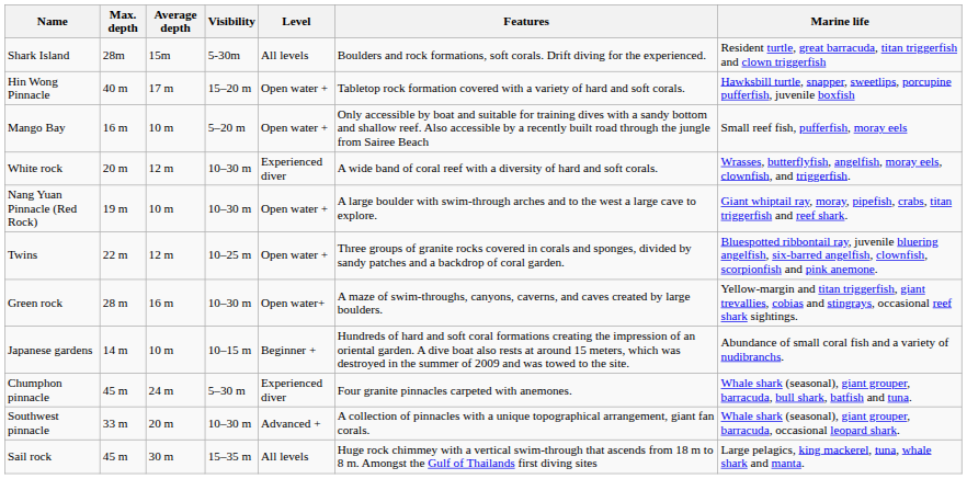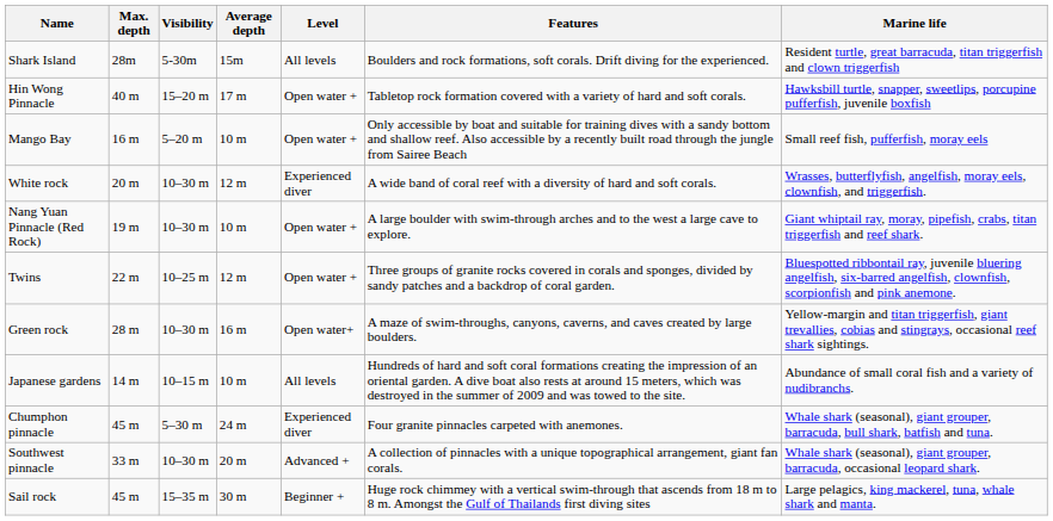 <table class=wikitable>
 <tr>
 <th>Name</th>
 <th>Max. depth</th>
+<th>Visibility</th>
 <th>Average depth</th>
-<th>Visibility</th>
 <th>Level</th>
 <th>Features</th>
 <th>Marine life</th>
 </tr>
 <tr>
 <td>Shark Island</td>
 <td>28m</td>
+<td>5-30m</td>
 <td>15m</td>
-<td>5-30m</td>
 <td>All levels</td>
 <td>Boulders and rock formations, soft corals. Drift diving for the experienced.</td>
 <td>Resident <a href='#'>turtle</a>, <a href='#'>great barracuda</a>, <a href='#'>titan triggerfish</a> and <a href='#'>clown triggerfish</a></td>
 </tr>
 <tr>
 <td>Hin Wong Pinnacle</td>
 <td>40 m</td>
+<td>15–20 m</td>
 <td>17 m</td>
-<td>15–20 m</td>
 <td>Open water +</td>
 <td>Tabletop rock formation covered with a variety of hard and soft corals.</td>
 <td><a href='#'>Hawksbill turtle</a>, <a href='#'>snapper</a>, <a href='#'>sweetlips</a>, <a href='#'>porcupine pufferfish</a>, juvenile <a href='#'>boxfish</a></td>
 </tr>
 <tr>
 <td>Mango Bay</td>
 <td>16 m</td>
+<td>5–20 m</td>
 <td>10 m</td>
-<td>5–20 m</td>
 <td>Open water +</td>
 <td>Only accessible by boat and suitable for training dives with a sandy bottom and shallow reef. Also accessible by a recently built road through the jungle from Sairee Beach</td>
 <td>Small reef fish, <a href='#'>pufferfish</a>, <a href='#'>moray eels</a></td>
 </tr>
 <tr>
 <td>White rock</td>
 <td>20 m</td>
+<td>10–30 m</td>
 <td>12 m</td>
-<td>10–30 m</td>
 <td>Experienced diver</td>
 <td>A wide band of coral reef with a diversity of hard and soft corals.</td>
 <td><a href='#'>Wrasses</a>, <a href='#'>butterflyfish</a>, <a href='#'>angelfish</a>, <a href='#'>moray eels</a>, <a href='#'>clownfish</a>, and <a href='#'>triggerfish</a>.</td>
 </tr>
 <tr>
 <td>Nang Yuan Pinnacle (Red Rock)</td>
 <td>19 m</td>
+<td>10–30 m</td>
 <td>10 m</td>
-<td>10–30 m</td>
 <td>Open water +</td>
 <td>A large boulder with swim-through arches and to the west a large cave to explore.</td>
 <td><a href='#'>Giant whiptail ray</a>, <a href='#'>moray</a>, <a href='#'>pipefish</a>, <a href='#'>crabs</a>, <a href='#'>titan triggerfish</a> and <a href='#'>reef shark</a>.</td>
 </tr>
 <tr>
 <td>Twins</td>
 <td>22 m</td>
+<td>10–25 m</td>
 <td>12 m</td>
-<td>10–25 m</td>
 <td>Open water +</td>
 <td>Three groups of granite rocks covered in corals and sponges, divided by sandy patches and a backdrop of coral garden.</td>
 <td><a href='#'>Bluespotted ribbontail ray</a>, juvenile <a href='#'>bluering angelfish</a>, <a href='#'>six-barred angelfish</a>, <a href='#'>clownfish</a>, <a href='#'>scorpionfish</a> and <a href='#'>pink anemone</a>.</td>
 </tr>
 <tr>
 <td>Green rock</td>
 <td>28 m</td>
+<td>10–30 m</td>
 <td>16 m</td>
-<td>10–30 m</td>
 <td>Open water+</td>
 <td>A maze of swim-throughs, canyons, caverns, and caves created by large boulders.</td>
 <td>Yellow-margin and <a href='#'>titan triggerfish</a>, <a href='#'>giant trevallies</a>, <a href='#'>cobias</a> and <a href='#'>stingrays</a>, occasional <a href='#'>reef shark</a> sightings.</td>
 </tr>
 <tr>
 <td>Japanese gardens</td>
 <td>14 m</td>
+<td>10–15 m</td>
 <td>10 m</td>
-<td>10–15 m</td>
-<td>Beginner +</td>
+<td>All levels</td>
 <td>Hundreds of hard and soft coral formations creating the impression of an oriental garden. A dive boat also rests at around 15 meters, which was destroyed in the summer of 2009 and was towed to the site.</td>
 <td>Abundance of small coral fish and a variety of <a href='#'>nudibranchs</a>.</td>
 </tr>
 <tr>
 <td>Chumphon pinnacle</td>
 <td>45 m</td>
+<td>5–30 m</td>
 <td>24 m</td>
-<td>5–30 m</td>
 <td>Experienced diver</td>
 <td>Four granite pinnacles carpeted with anemones.</td>
 <td><a href='#'>Whale shark</a> (seasonal), <a href='#'>giant grouper</a>, <a href='#'>barracuda</a>, <a href='#'>bull shark</a>, <a href='#'>batfish</a> and <a href='#'>tuna</a>.</td>
 </tr>
 <tr>
 <td>Southwest pinnacle</td>
 <td>33 m</td>
+<td>10–30 m</td>
 <td>20 m</td>
-<td>10–30 m</td>
 <td>Advanced +</td>
 <td>A collection of pinnacles with a unique topographical arrangement, giant fan corals.</td>
 <td><a href='#'>Whale shark</a> (seasonal), <a href='#'>giant grouper</a>, <a href='#'>barracuda</a>, occasional <a href='#'>leopard shark</a>.</td>
 </tr>
 <tr>
 <td>Sail rock</td>
 <td>45 m</td>
+<td>15–35 m</td>
 <td>30 m</td>
-<td>15–35 m</td>
-<td>All levels</td>
+<td>Beginner +</td>
 <td>Huge rock chimmey with a vertical swim-through that ascends from 18 m to 8 m. Amongst the <a href='#'>Gulf of Thailands</a> first diving sites</td>
 <td>Large pelagics, <a href='#'>king mackerel</a>, <a href='#'>tuna</a>, <a href='#'>whale shark</a> and <a href='#'>manta</a>.</td>
 </tr>
 </table>
